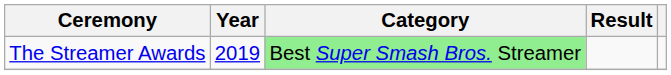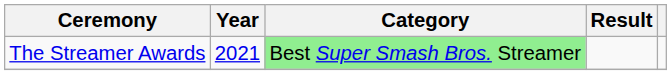 <table class="wikitable" style="text-align:center;">
 <tr>
 <th>Ceremony</th>
 <th>Year</th>
 <th>Category</th>
 <th>Result</th>
 <th></th>
 </tr>
 <tr>
 <td rowspan="1"><a href='#'>The Streamer Awards</a></td>
-<td rowspan="1"><a href='#'>2019</a></td>
+<td rowspan="1"><a href='#'>2021</a></td>
 <td style="background: lightgreen;">Best <em><a href='#'>Super Smash Bros.</a></em> Streamer</td>
 <td></td>
 <td rowspan="1"></td>
 </tr>
 <tr>
 </tr>
 </table>
